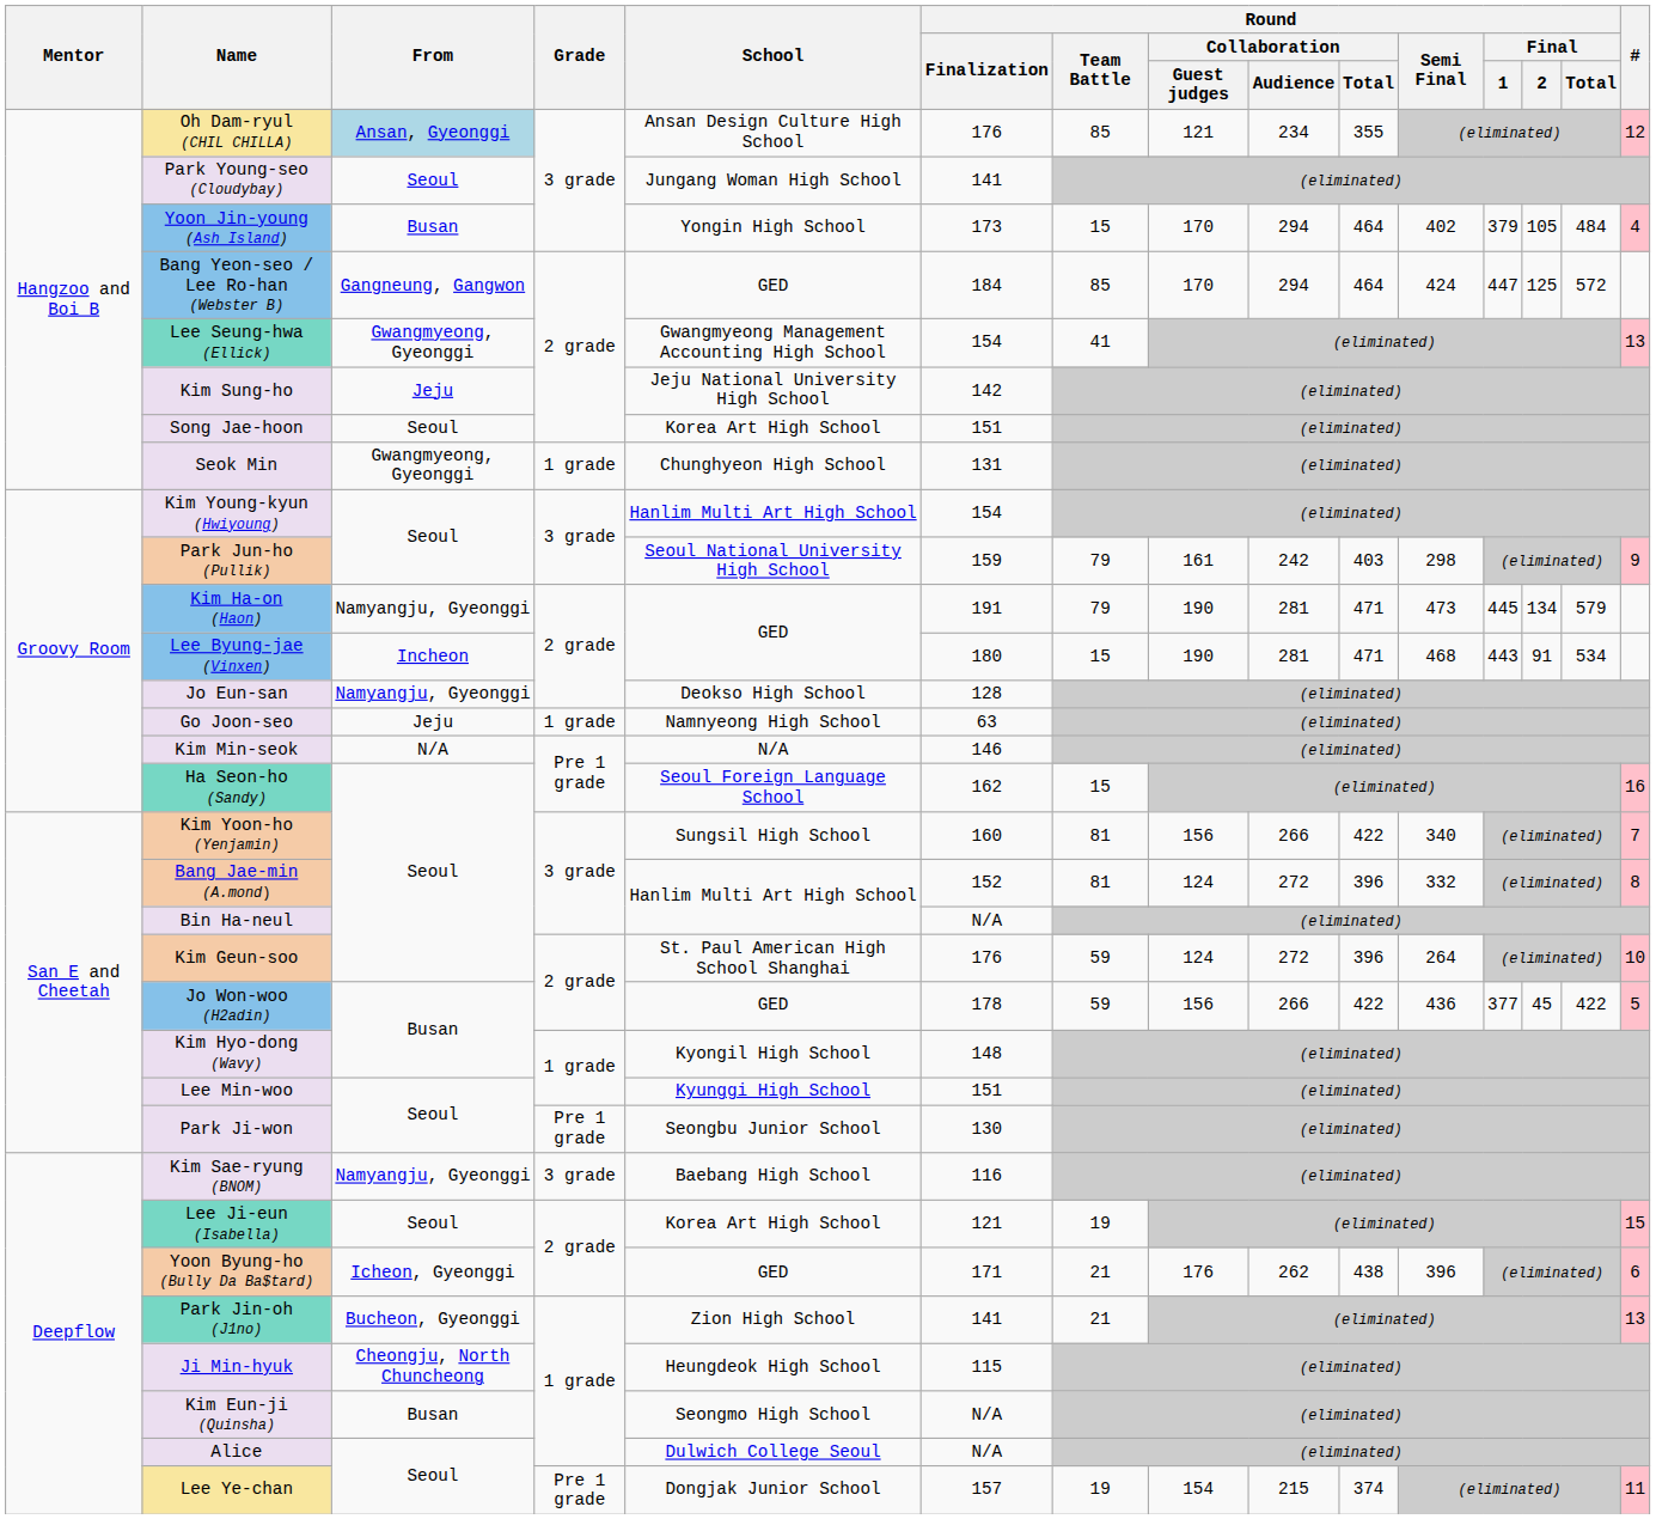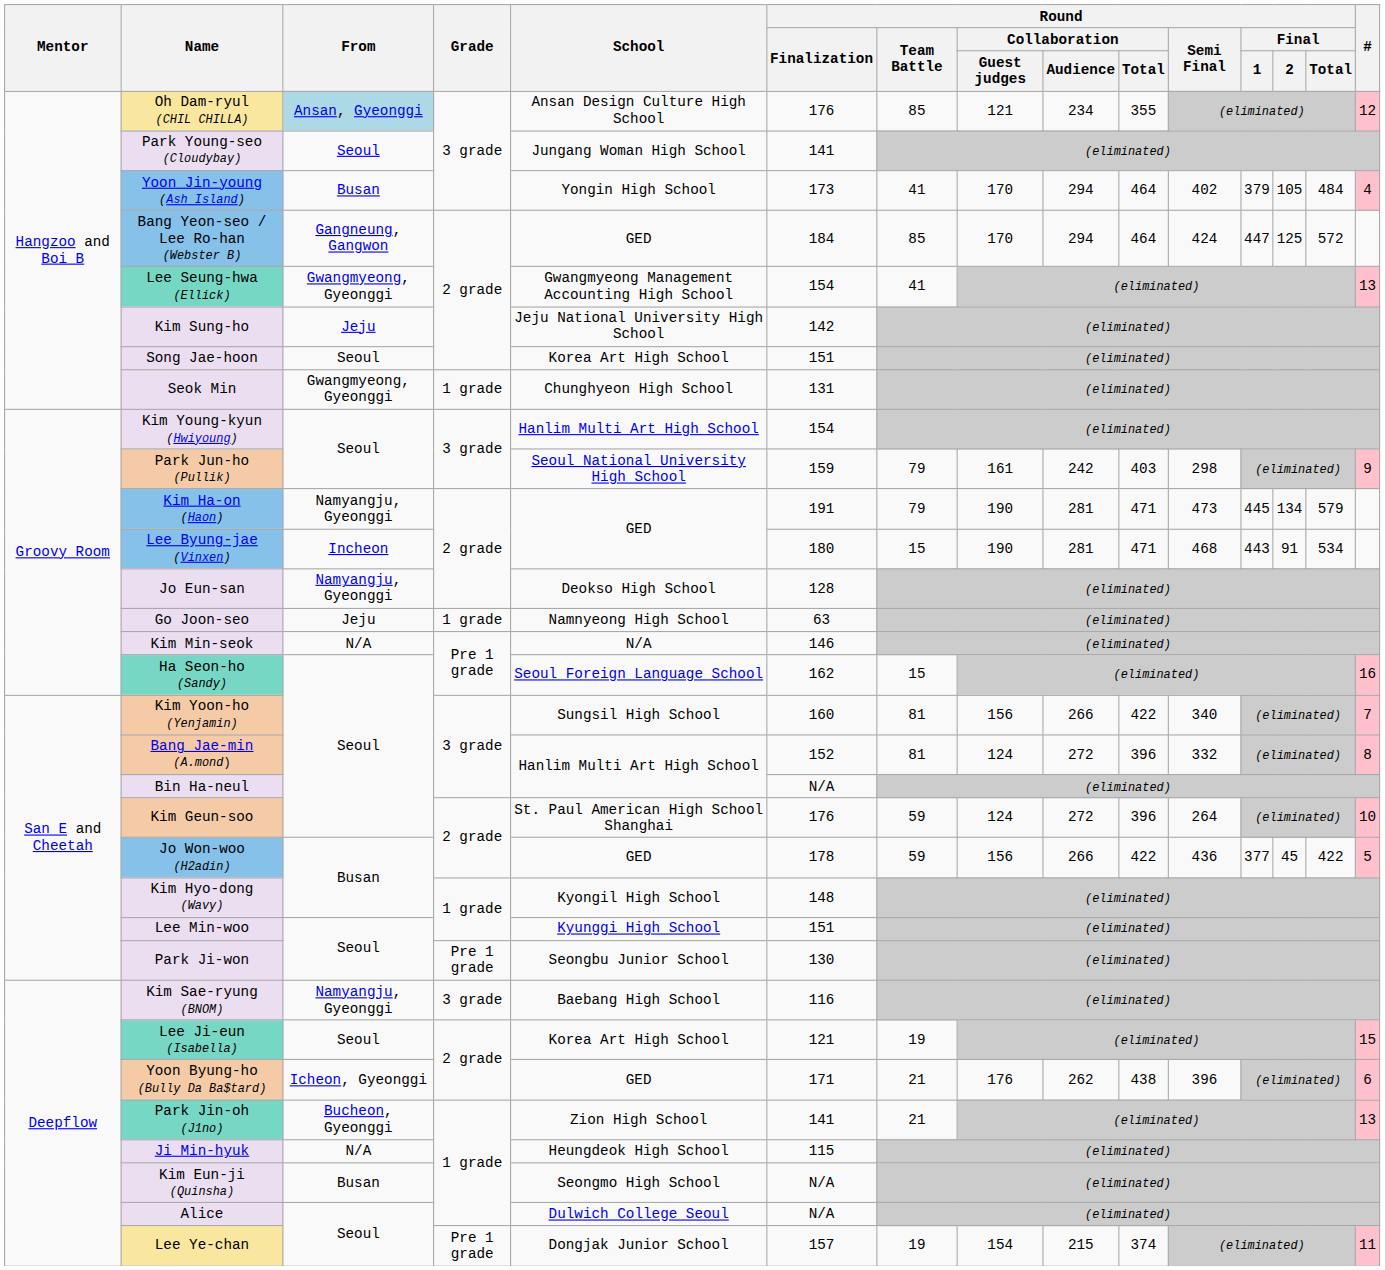 <table class="wikitable sortable" style="text-align:center;">
 <tr>
 <th rowspan="3">Mentor</th>
 <th rowspan="3">Name</th>
 <th rowspan="3">From</th>
 <th rowspan="3">Grade</th>
 <th rowspan="3">School</th>
 <th colspan="9">Round</th>
 <th rowspan="3">#</th>
 </tr>
 <tr>
 <th rowspan="2">Finalization</th>
 <th rowspan="2">Team Battle</th>
 <th colspan="3">Collaboration</th>
 <th rowspan="2">Semi Final</th>
 <th colspan="3">Final</th>
 </tr>
 <tr>
 <th>Guest judges</th>
 <th>Audience</th>
 <th>Total</th>
 <th>1</th>
 <th>2</th>
 <th>Total</th>
 </tr>
 <tr>
 <td rowspan="8"><a href='#'>Hangzoo</a> and <a href='#'>Boi B</a></td>
 <td bgcolor="#f9e79f">Oh Dam-ryul<br><small><em>(CHIL CHILLA)</em></small></td>
 <td style="background: lightblue;"><a href='#'>Ansan</a>, <a href='#'>Gyeonggi</a></td>
 <td rowspan="3">3 grade</td>
 <td>Ansan Design Culture High School</td>
 <td>176</td>
 <td>85</td>
 <td>121</td>
 <td>234</td>
 <td>355</td>
 <td colspan="4" style="background:#CCCCCC;"><em><small>(eliminated)</small></em></td>
 <td bgcolor="#FFC0CB">12</td>
 </tr>
 <tr>
 <td bgcolor="#ebdef0">Park Young-seo<br><em><small>(Cloudybay)</small></em></td>
 <td><a href='#'>Seoul</a></td>
 <td>Jungang Woman High School</td>
 <td>141</td>
 <td colspan="9" style="background:#CCCCCC;"><em><small>(eliminated)</small></em></td>
 </tr>
 <tr>
 <td bgcolor="#85c1e9"><a href='#'>Yoon Jin-young</a><br><em><small>(<a href='#'>Ash Island</a>)</small></em></td>
 <td><a href='#'>Busan</a></td>
 <td>Yongin High School</td>
 <td>173</td>
-<td>15</td>
+<td>41</td>
 <td>170</td>
 <td>294</td>
 <td>464</td>
 <td>402</td>
 <td>379</td>
 <td>105</td>
 <td>484</td>
 <td bgcolor="#FFC0CB">4</td>
 </tr>
 <tr>
 <td bgcolor="#85c1e9">Bang Yeon-seo / Lee Ro-han<br><small><em>(Webster B)</em></small></td>
 <td><a href='#'>Gangneung</a>, <a href='#'>Gangwon</a></td>
 <td rowspan="4">2 grade</td>
 <td>GED</td>
 <td>184</td>
 <td>85</td>
 <td>170</td>
 <td>294</td>
 <td>464</td>
 <td>424</td>
 <td>447</td>
 <td>125</td>
 <td>572</td>
 <td></td>
 </tr>
 <tr>
 <td bgcolor="#76d7c4">Lee Seung-hwa<br><small><em>(Ellick)</em></small></td>
 <td><a href='#'>Gwangmyeong</a>, Gyeonggi</td>
 <td>Gwangmyeong Management Accounting High School</td>
 <td>154</td>
 <td>41</td>
 <td colspan="7" style="background:#CCCCCC;"><em><small>(eliminated)</small></em></td>
 <td bgcolor="#FFC0CB">13</td>
 </tr>
 <tr>
 <td bgcolor="#ebdef0">Kim Sung-ho</td>
 <td><a href='#'>Jeju</a></td>
 <td>Jeju National University High School</td>
 <td>142</td>
 <td colspan="9" style="background:#CCCCCC;"><em><small>(eliminated)</small></em></td>
 </tr>
 <tr>
 <td bgcolor="#ebdef0">Song Jae-hoon</td>
 <td>Seoul</td>
 <td>Korea Art High School</td>
 <td>151</td>
 <td colspan="9" style="background:#CCCCCC;"><em><small>(eliminated)</small></em></td>
 </tr>
 <tr>
 <td bgcolor="#ebdef0">Seok Min</td>
 <td>Gwangmyeong, Gyeonggi</td>
 <td>1 grade</td>
 <td>Chunghyeon High School</td>
 <td>131</td>
 <td colspan="9" style="background:#CCCCCC;"><em><small>(eliminated)</small></em></td>
 </tr>
 <tr>
 <td rowspan="8"><a href='#'>Groovy Room</a></td>
 <td bgcolor="#ebdef0">Kim Young-kyun<br><em><small>(<a href='#'>Hwiyoung</a>)</small></em></td>
 <td rowspan="2">Seoul</td>
 <td rowspan="2">3 grade</td>
 <td><a href='#'>Hanlim Multi Art High School</a></td>
 <td>154</td>
 <td colspan="9" style="background:#CCCCCC;"><em><small>(eliminated)</small></em></td>
 </tr>
 <tr>
 <td bgcolor="#f5cba7">Park Jun-ho<br><small><em>(Pullik)</em></small></td>
 <td><a href='#'>Seoul National University High School</a></td>
 <td>159</td>
 <td>79</td>
 <td>161</td>
 <td>242</td>
 <td>403</td>
 <td>298</td>
 <td colspan="3" style="background:#CCCCCC;"><em><small>(eliminated)</small></em></td>
 <td bgcolor="#FFC0CB">9</td>
 </tr>
 <tr>
 <td bgcolor="#85c1e9"><a href='#'>Kim Ha-on</a>  <br><small><em>(<a href='#'>Haon</a>)</em></small></td>
 <td>Namyangju, Gyeonggi</td>
 <td rowspan="3">2 grade</td>
 <td rowspan="2">GED</td>
 <td>191</td>
 <td>79</td>
 <td>190</td>
 <td>281</td>
 <td>471</td>
 <td>473</td>
 <td>445</td>
 <td>134</td>
 <td>579</td>
 <td></td>
 </tr>
 <tr>
 <td bgcolor="#85c1e9"><a href='#'>Lee Byung-jae</a><br><small><em>(<a href='#'>Vinxen</a>)</em></small></td>
 <td><a href='#'>Incheon</a></td>
 <td>180</td>
 <td>15</td>
 <td>190</td>
 <td>281</td>
 <td>471</td>
 <td>468</td>
 <td>443</td>
 <td>91</td>
 <td>534</td>
 <td></td>
 </tr>
 <tr>
 <td bgcolor="#ebdef0">Jo Eun-san</td>
 <td><a href='#'>Namyangju</a>, Gyeonggi</td>
 <td>Deokso High School</td>
 <td>128</td>
 <td colspan="9" style="background:#CCCCCC;"><em><small>(eliminated)</small></em></td>
 </tr>
 <tr>
 <td bgcolor="#ebdef0">Go Joon-seo</td>
 <td>Jeju</td>
 <td>1 grade</td>
 <td>Namnyeong High School</td>
 <td>63</td>
 <td colspan="9" style="background:#CCCCCC;"><em><small>(eliminated)</small></em></td>
 </tr>
 <tr>
 <td bgcolor="#ebdef0">Kim Min-seok</td>
 <td>N/A</td>
 <td rowspan="2">Pre 1 grade</td>
 <td>N/A</td>
 <td>146</td>
 <td colspan="9" style="background:#CCCCCC;"><em><small>(eliminated)</small></em></td>
 </tr>
 <tr>
 <td bgcolor="#76d7c4">Ha Seon-ho<br><small><em>(Sandy)</em></small></td>
 <td rowspan="5">Seoul</td>
 <td><a href='#'>Seoul Foreign Language School</a></td>
 <td>162</td>
 <td>15</td>
 <td colspan="7" style="background:#CCCCCC;"><em><small>(eliminated)</small></em></td>
 <td bgcolor="#FFC0CB">16</td>
 </tr>
 <tr>
 <td rowspan="8"><a href='#'>San E</a> and <a href='#'>Cheetah</a></td>
 <td bgcolor="#f5cba7">Kim Yoon-ho <br><small><em>(Yenjamin)</em></small></td>
 <td rowspan="3">3 grade</td>
 <td>Sungsil High School</td>
 <td>160</td>
 <td>81</td>
 <td>156</td>
 <td>266</td>
 <td>422</td>
 <td>340</td>
 <td colspan="3" style="background:#CCCCCC;"><em><small>(eliminated)</small></em></td>
 <td bgcolor="#FFC0CB">7</td>
 </tr>
 <tr>
 <td bgcolor="#f5cba7"><a href='#'>Bang Jae-min</a> <br><em><small>(A.mond</small></em><small>)</small></td>
 <td rowspan="2">Hanlim Multi Art High School</td>
 <td>152</td>
 <td>81</td>
 <td>124</td>
 <td>272</td>
 <td>396</td>
 <td>332</td>
 <td colspan="3" style="background:#CCCCCC;"><em><small>(eliminated)</small></em></td>
 <td bgcolor="#FFC0CB">8</td>
 </tr>
 <tr>
 <td bgcolor="#ebdef0">Bin Ha-neul</td>
 <td>N/A</td>
 <td colspan="9" style="background:#CCCCCC;"><em><small>(eliminated)</small></em></td>
 </tr>
 <tr>
 <td bgcolor="#f5cba7">Kim Geun-soo</td>
 <td rowspan="2">2 grade</td>
 <td>St. Paul American High School Shanghai</td>
 <td>176</td>
 <td>59</td>
 <td>124</td>
 <td>272</td>
 <td>396</td>
 <td>264</td>
 <td colspan="3" style="background:#CCCCCC;"><em><small>(eliminated)</small></em></td>
 <td bgcolor="#FFC0CB">10</td>
 </tr>
 <tr>
 <td bgcolor="#85c1e9">Jo Won-woo <br><em><small>(H2adin)</small></em></td>
 <td rowspan="2">Busan</td>
 <td>GED</td>
 <td>178</td>
 <td>59</td>
 <td>156</td>
 <td>266</td>
 <td>422</td>
 <td>436</td>
 <td>377</td>
 <td>45</td>
 <td>422</td>
 <td bgcolor="#FFC0CB">5</td>
 </tr>
 <tr>
 <td bgcolor="#ebdef0">Kim Hyo-dong<br><em><small>(Wavy)</small></em></td>
 <td rowspan="2">1 grade</td>
 <td>Kyongil High School</td>
 <td>148</td>
 <td colspan="9" style="background:#CCCCCC;"><em><small>(eliminated)</small></em></td>
 </tr>
 <tr>
 <td bgcolor="#ebdef0">Lee Min-woo</td>
 <td rowspan="2">Seoul</td>
 <td><a href='#'>Kyunggi High School</a></td>
 <td>151</td>
 <td colspan="9" style="background:#CCCCCC;"><em><small>(eliminated)</small></em></td>
 </tr>
 <tr>
 <td bgcolor="#ebdef0">Park Ji-won</td>
 <td>Pre 1 grade</td>
 <td>Seongbu Junior School</td>
 <td>130</td>
 <td colspan="9" style="background:#CCCCCC;"><em><small>(eliminated)</small></em></td>
 </tr>
 <tr>
 <td rowspan="8"><a href='#'>Deepflow</a></td>
 <td bgcolor="#ebdef0">Kim Sae-ryung<br><em><small>(BNOM)</small></em></td>
 <td><a href='#'>Namyangju</a>, Gyeonggi</td>
 <td>3 grade</td>
 <td>Baebang High School</td>
 <td>116</td>
 <td colspan="9" style="background:#CCCCCC;"><em><small>(eliminated)</small></em></td>
 </tr>
 <tr>
 <td bgcolor="#76d7c4">Lee Ji-eun <br><small><em>(Isabella)</em></small></td>
 <td>Seoul</td>
 <td rowspan="2">2 grade</td>
 <td>Korea Art High School</td>
 <td>121</td>
 <td>19</td>
 <td colspan="7" style="background:#CCCCCC;"><em><small>(eliminated)</small></em></td>
 <td bgcolor="#FFC0CB">15</td>
 </tr>
 <tr>
 <td bgcolor="#f5cba7">Yoon Byung-ho<br><small><em>(Bully Da Ba$tard)</em></small></td>
 <td><a href='#'>Icheon</a>, Gyeonggi</td>
 <td>GED</td>
 <td>171</td>
 <td>21</td>
 <td>176</td>
 <td>262</td>
 <td>438</td>
 <td>396</td>
 <td colspan="3" style="background:#CCCCCC;"><em><small>(eliminated)</small></em></td>
 <td bgcolor="#FFC0CB">6</td>
 </tr>
 <tr>
 <td bgcolor="#76d7c4">Park Jin-oh<br><em><small>(J1no)</small></em></td>
 <td><a href='#'>Bucheon</a>, Gyeonggi</td>
 <td rowspan="4">1 grade</td>
 <td>Zion High School</td>
 <td>141</td>
 <td>21</td>
 <td colspan="7" style="background:#CCCCCC;"><em><small>(eliminated)</small></em></td>
 <td bgcolor="#FFC0CB">13</td>
 </tr>
 <tr>
 <td bgcolor="#ebdef0"><a href='#'>Ji Min-hyuk</a></td>
-<td><a href='#'>Cheongju</a>, <a href='#'>North Chuncheong</a></td>
+<td>N/A</td>
 <td>Heungdeok High School</td>
 <td>115</td>
 <td colspan="9" style="background:#CCCCCC;"><em><small>(eliminated)</small></em></td>
 </tr>
 <tr>
 <td bgcolor="#ebdef0">Kim Eun-ji<br><em><small>(Quinsha)</small></em></td>
 <td>Busan</td>
 <td>Seongmo High School</td>
 <td>N/A</td>
 <td colspan="9" style="background:#CCCCCC;"><em><small>(eliminated)</small></em></td>
 </tr>
 <tr>
 <td bgcolor="#ebdef0">Alice</td>
 <td rowspan="2">Seoul</td>
 <td><a href='#'>Dulwich College Seoul</a></td>
 <td>N/A</td>
 <td colspan="9" style="background:#CCCCCC;"><em><small>(eliminated)</small></em></td>
 </tr>
 <tr>
 <td bgcolor="#f9e79f">Lee Ye-chan</td>
 <td>Pre 1 grade</td>
 <td>Dongjak Junior School</td>
 <td>157</td>
 <td>19</td>
 <td>154</td>
 <td>215</td>
 <td>374</td>
 <td colspan="4" style="background:#CCCCCC;"><em><small>(eliminated)</small></em></td>
 <td bgcolor="#FFC0CB">11</td>
 </tr>
 </table>
